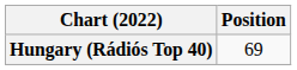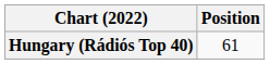 <table class="wikitable sortable plainrowheaders" style="text-align:center;">
 <tr>
 <th scope="col">Chart (2022)</th>
 <th scope="col">Position</th>
 </tr>
 <tr>
 <th scope="row">Hungary (Rádiós Top 40)</th>
-<td>69</td>
+<td>61</td>
 </tr>
 <tr>
 </tr>
 </table>
